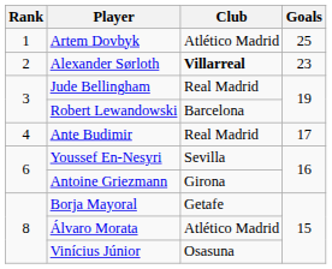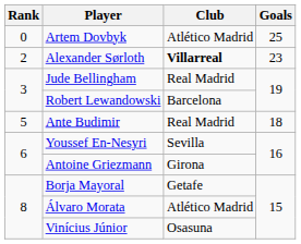 <table class="wikitable" style="text-align:center">
 <tr>
 <th>Rank</th>
 <th>Player</th>
 <th>Club</th>
 <th>Goals</th>
 </tr>
 <tr>
-<td>1</td>
+<td>0</td>
 <td align="left"> <a href='#'>Artem Dovbyk</a></td>
 <td align="left">Atlético Madrid</td>
 <td>25</td>
 </tr>
 <tr>
 <td>2</td>
 <td align="left"> <a href='#'>Alexander Sørloth</a></td>
 <td align="left"><strong>Villarreal</strong></td>
 <td>23</td>
 </tr>
 <tr>
 <td rowspan=2>3</td>
 <td align="left"> <a href='#'>Jude Bellingham</a></td>
 <td align="left">Real Madrid</td>
 <td rowspan=2>19</td>
 </tr>
 <tr>
 <td align="left"> <a href='#'>Robert Lewandowski</a></td>
 <td align="left">Barcelona</td>
 </tr>
 <tr>
-<td>4</td>
+<td>5</td>
 <td align="left"> <a href='#'>Ante Budimir</a></td>
 <td align="left">Real Madrid</td>
-<td>17</td>
+<td>18</td>
 </tr>
 <tr>
 <td rowspan=2>6</td>
 <td align="left"> <a href='#'>Youssef En-Nesyri</a></td>
 <td align="left">Sevilla</td>
 <td rowspan=2>16</td>
 </tr>
 <tr>
 <td align="left"> <a href='#'>Antoine Griezmann</a></td>
 <td align="left">Girona</td>
 </tr>
 <tr>
 <td rowspan="3">8</td>
 <td align="left"> <a href='#'>Borja Mayoral</a></td>
 <td align="left">Getafe</td>
 <td rowspan="3">15</td>
 </tr>
 <tr>
 <td align="left"> <a href='#'>Álvaro Morata</a></td>
 <td align="left">Atlético Madrid</td>
 </tr>
 <tr>
 <td align="left"> <a href='#'>Vinícius Júnior</a></td>
 <td align="left">Osasuna</td>
 </tr>
 </table>
